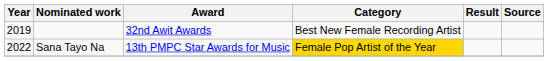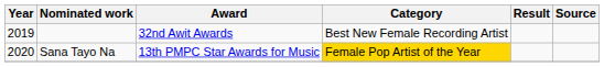 <table class="wikitable">
 <tr>
 <th>Year</th>
 <th>Nominated work</th>
 <th>Award</th>
 <th>Category</th>
 <th>Result</th>
 <th>Source </th>
 </tr>
 <tr>
 <td>2019</td>
 <td></td>
 <td><a href='#'>32nd Awit Awards</a></td>
 <td>Best New Female Recording Artist</td>
 <td></td>
 <td></td>
 </tr>
 <tr>
-<td>2022</td>
+<td>2020</td>
 <td>Sana Tayo Na</td>
 <td><a href='#'>13th PMPC Star Awards for Music</a></td>
 <td style="background: gold;">Female Pop Artist of the Year</td>
 <td></td>
 <td></td>
 </tr>
 <tr>
 </tr>
 </table>
